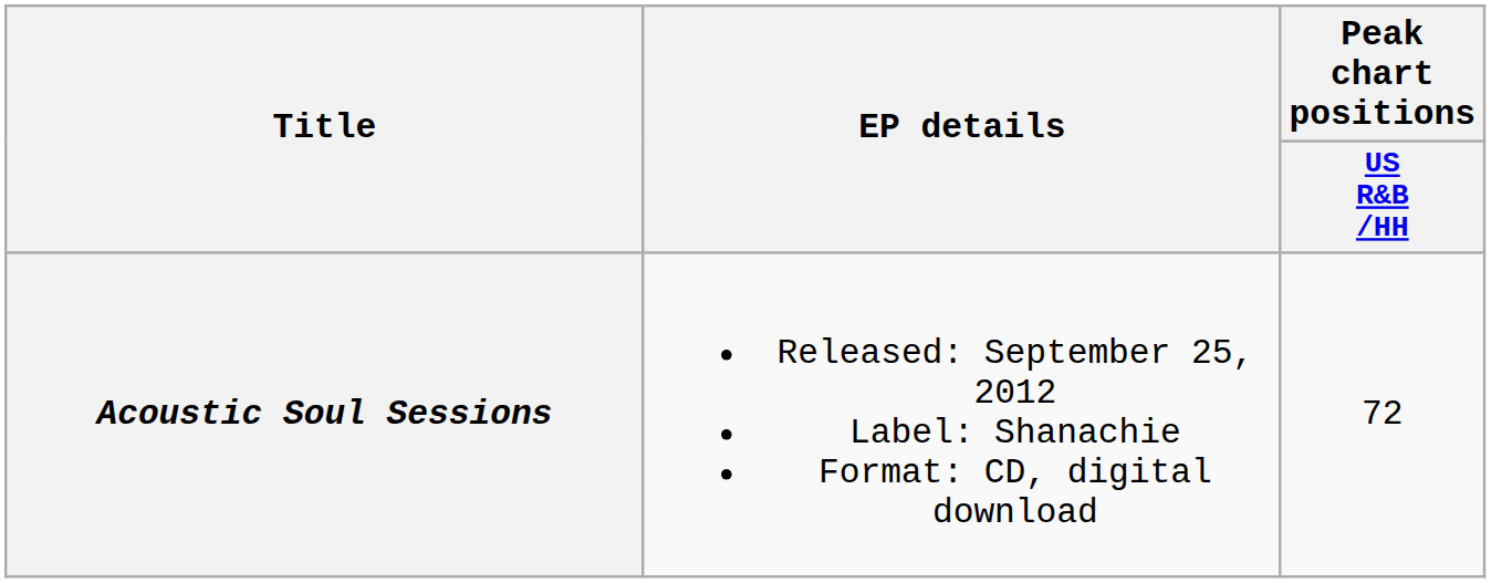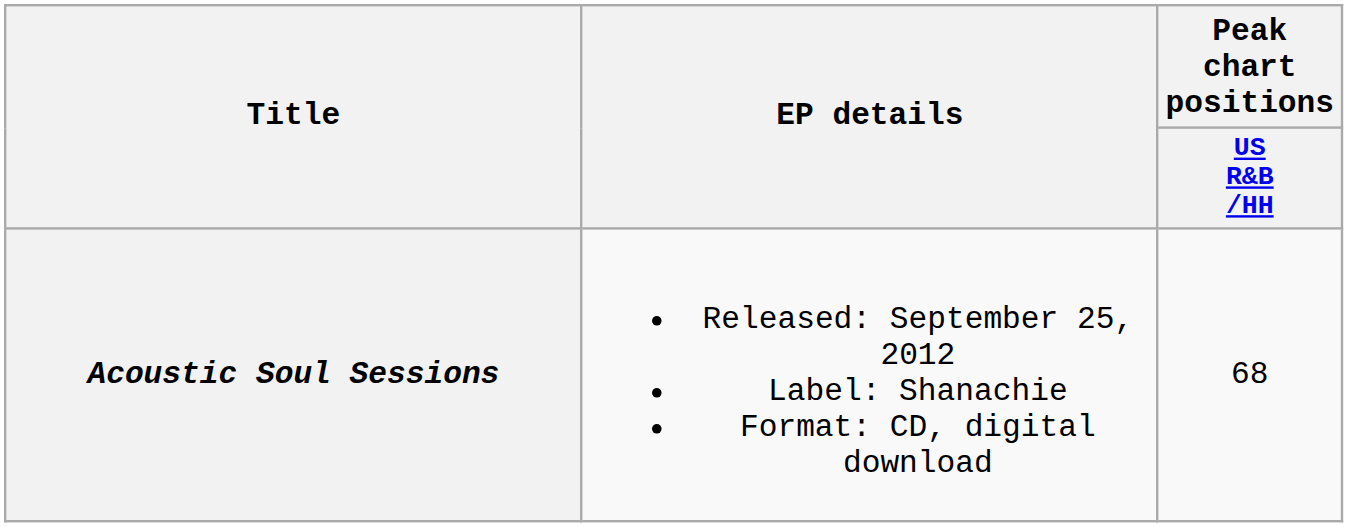 <table class="wikitable plainrowheaders" style="text-align:center;" border="1">
 <tr>
 <th scope="col" rowspan="2" style="width:18em;">Title</th>
 <th scope="col" rowspan="2" style="width:18em;">EP details</th>
 <th scope="col" colspan="1">Peak chart positions</th>
 </tr>
 <tr>
 <th scope="col" style="width:3em;font-size:85%;"><a href='#'>US<br>R&B<br>/HH</a><br></th>
 </tr>
 <tr>
 <th scope="row"><em>Acoustic Soul Sessions</em></th>
 <td><br><ul><li>Released: September 25, 2012</li><li>Label: Shanachie</li><li>Format: CD, digital download</li></ul></td>
-<td>72</td>
+<td>68</td>
 </tr>
 </table>
